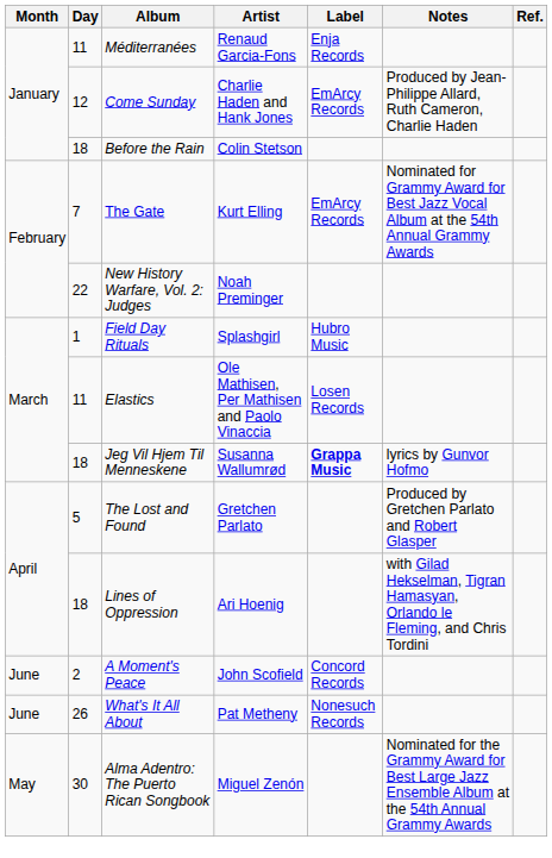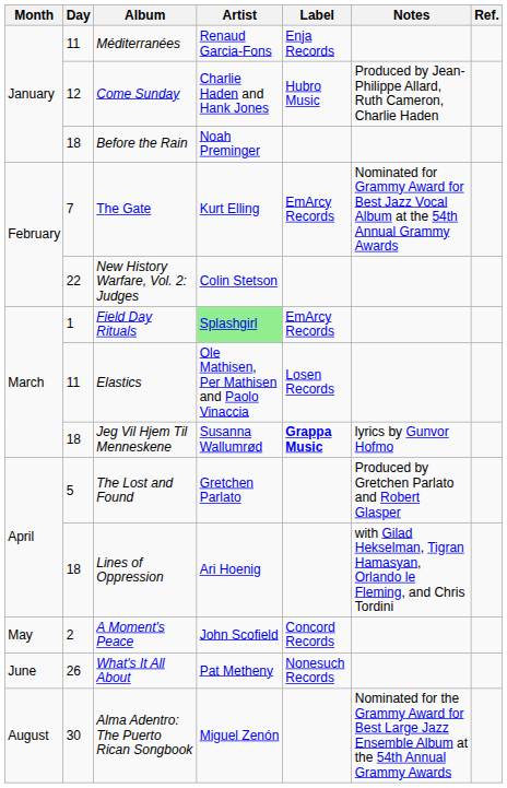 <table class="wikitable">
 <tr>
 <th>Month</th>
 <th>Day</th>
 <th>Album</th>
 <th>Artist</th>
 <th>Label</th>
 <th>Notes</th>
 <th>Ref.</th>
 </tr>
 <tr>
 <td rowspan="3">January</td>
 <td>11</td>
 <td><em>Méditerranées</em></td>
 <td><a href='#'>Renaud Garcia-Fons</a></td>
 <td><a href='#'>Enja Records</a></td>
 <td></td>
 <td></td>
 </tr>
 <tr>
 <td>12</td>
 <td><em><a href='#'>Come Sunday</a></em></td>
 <td><a href='#'>Charlie Haden</a> and <a href='#'>Hank Jones</a></td>
-<td><a href='#'>EmArcy Records</a></td>
+<td><a href='#'>Hubro Music</a></td>
 <td>Produced by Jean-Philippe Allard, Ruth Cameron, Charlie Haden</td>
 <td></td>
 </tr>
 <tr>
 <td>18</td>
 <td><em>Before the Rain</em></td>
-<td><a href='#'>Colin Stetson</a></td>
+<td><a href='#'>Noah Preminger</a></td>
 <td></td>
 <td></td>
 <td></td>
 </tr>
 <tr>
 <td rowspan="2">February</td>
 <td>7</td>
 <td><a href='#'>The Gate</a></td>
 <td><a href='#'>Kurt Elling</a></td>
 <td><a href='#'>EmArcy Records</a></td>
 <td>Nominated for <a href='#'>Grammy Award for Best Jazz Vocal Album</a> at the <a href='#'>54th Annual Grammy Awards</a></td>
 <td></td>
 </tr>
 <tr>
 <td>22</td>
 <td><em>New History Warfare, Vol. 2: Judges</em></td>
-<td><a href='#'>Noah Preminger</a></td>
+<td><a href='#'>Colin Stetson</a></td>
 <td></td>
 <td></td>
 <td></td>
 </tr>
 <tr>
 <td rowspan="3">March</td>
 <td>1</td>
 <td><em><a href='#'>Field Day Rituals</a></em></td>
-<td><a href='#'>Splashgirl</a></td>
-<td><a href='#'>Hubro Music</a></td>
+<td style="background: lightgreen;"><a href='#'>Splashgirl</a></td>
+<td><a href='#'>EmArcy Records</a></td>
 <td></td>
 <td></td>
 </tr>
 <tr>
 <td>11</td>
 <td><em>Elastics</em></td>
 <td><a href='#'>Ole Mathisen</a>, <a href='#'>Per Mathisen</a> and <a href='#'>Paolo Vinaccia</a></td>
 <td><a href='#'>Losen Records</a></td>
 <td></td>
 <td></td>
 </tr>
 <tr>
 <td>18</td>
 <td><em>Jeg Vil Hjem Til Menneskene</em></td>
 <td><a href='#'>Susanna Wallumrød</a></td>
 <td><strong><a href='#'>Grappa Music</a></strong></td>
 <td>lyrics by <a href='#'>Gunvor Hofmo</a></td>
 <td></td>
 </tr>
 <tr>
 <td rowspan="2">April</td>
 <td>5</td>
 <td><em>The Lost and Found</em></td>
 <td><a href='#'>Gretchen Parlato</a></td>
 <td></td>
 <td>Produced by Gretchen Parlato and <a href='#'>Robert Glasper</a></td>
 <td></td>
 </tr>
 <tr>
 <td>18</td>
 <td><em>Lines of Oppression</em></td>
 <td><a href='#'>Ari Hoenig</a></td>
 <td></td>
 <td>with <a href='#'>Gilad Hekselman</a>, <a href='#'>Tigran Hamasyan</a>, <a href='#'>Orlando le Fleming</a>, and Chris Tordini</td>
 <td></td>
 </tr>
 <tr>
-<td>June</td>
+<td>May</td>
 <td>2</td>
 <td><em><a href='#'>A Moment's Peace</a></em></td>
 <td><a href='#'>John Scofield</a></td>
 <td><a href='#'>Concord Records</a></td>
 <td></td>
 <td></td>
 </tr>
 <tr>
 <td>June</td>
 <td>26</td>
 <td><em><a href='#'>What's It All About</a></em></td>
 <td><a href='#'>Pat Metheny</a></td>
 <td><a href='#'>Nonesuch Records</a></td>
 <td></td>
 <td></td>
 </tr>
 <tr>
-<td>May</td>
+<td>August</td>
 <td>30</td>
 <td><em>Alma Adentro: The Puerto Rican Songbook</em></td>
 <td><a href='#'>Miguel Zenón</a></td>
 <td></td>
 <td>Nominated for the <a href='#'>Grammy Award for Best Large Jazz Ensemble Album</a> at the <a href='#'>54th Annual Grammy Awards</a></td>
 <td></td>
 </tr>
 </table>
